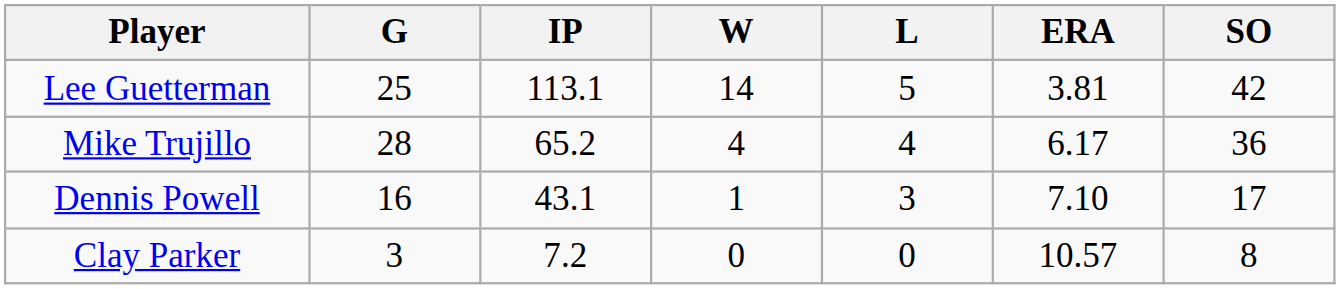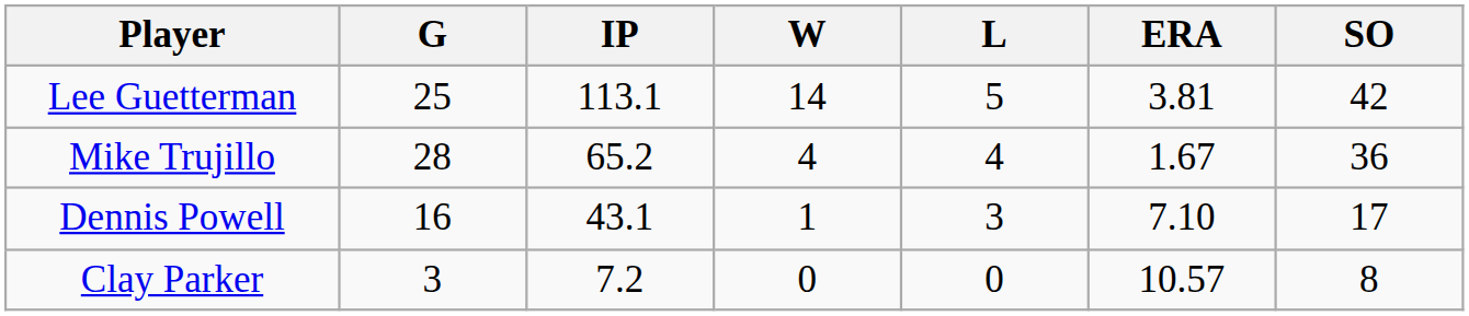 <table class="wikitable sortable">
 <tr>
 <th bgcolor="#DDDDFF" width="16%">Player</th>
 <th bgcolor="#DDDDFF" width="9%">G</th>
 <th bgcolor="#DDDDFF" width="9%">IP</th>
 <th bgcolor="#DDDDFF" width="9%">W</th>
 <th bgcolor="#DDDDFF" width="9%">L</th>
 <th bgcolor="#DDDDFF" width="9%">ERA</th>
 <th bgcolor="#DDDDFF" width="9%">SO</th>
 </tr>
 <tr align="center">
 <td><a href='#'>Lee Guetterman</a></td>
 <td>25</td>
 <td>113.1</td>
 <td>14</td>
 <td>5</td>
 <td>3.81</td>
 <td>42</td>
 </tr>
 <tr align=center>
 <td><a href='#'>Mike Trujillo</a></td>
 <td>28</td>
 <td>65.2</td>
 <td>4</td>
 <td>4</td>
-<td>6.17</td>
+<td>1.67</td>
 <td>36</td>
 </tr>
 <tr align="center">
 <td><a href='#'>Dennis Powell</a></td>
 <td>16</td>
 <td>43.1</td>
 <td>1</td>
 <td>3</td>
 <td>7.10</td>
 <td>17</td>
 </tr>
 <tr align=center>
 <td><a href='#'>Clay Parker</a></td>
 <td>3</td>
 <td>7.2</td>
 <td>0</td>
 <td>0</td>
 <td>10.57</td>
 <td>8</td>
 </tr>
 </table>
